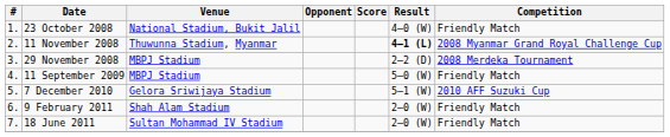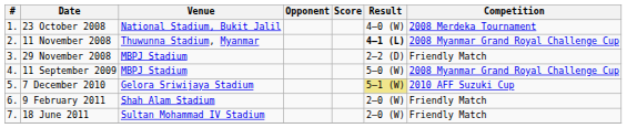 <table class="wikitable" style="font-size: 95%;">
 <tr>
 <th>#</th>
 <th>Date</th>
 <th>Venue</th>
 <th>Opponent</th>
 <th>Score</th>
 <th>Result</th>
 <th>Competition</th>
 </tr>
 <tr>
 <td>1.</td>
 <td>23 October 2008</td>
 <td><a href='#'>National Stadium, Bukit Jalil</a></td>
 <td></td>
 <td></td>
 <td>4–0 (W)</td>
-<td>Friendly Match</td>
+<td><a href='#'>2008 Merdeka Tournament</a></td>
 </tr>
 <tr>
 <td>2.</td>
 <td>11 November 2008</td>
 <td><a href='#'>Thuwunna Stadium</a>, <a href='#'>Myanmar</a></td>
 <td></td>
 <td></td>
 <td><strong>4–1 (L)</strong></td>
 <td><a href='#'>2008 Myanmar Grand Royal Challenge Cup</a></td>
 </tr>
 <tr>
 <td>3.</td>
 <td>29 November 2008</td>
 <td><a href='#'>MBPJ Stadium</a></td>
 <td></td>
 <td></td>
 <td>2–2 (D)</td>
-<td><a href='#'>2008 Merdeka Tournament</a></td>
+<td>Friendly Match</td>
 </tr>
 <tr>
 <td>4.</td>
 <td>11 September 2009</td>
 <td><a href='#'>MBPJ Stadium</a></td>
 <td></td>
 <td></td>
 <td>5–0 (W)</td>
-<td>Friendly Match</td>
+<td><a href='#'>2008 Myanmar Grand Royal Challenge Cup</a></td>
 </tr>
 <tr>
 <td>5.</td>
 <td>7 December 2010</td>
 <td><a href='#'>Gelora Sriwijaya Stadium</a></td>
 <td></td>
 <td></td>
-<td>5–1 (W)</td>
+<td style="background: khaki;">5–1 (W)</td>
 <td><a href='#'>2010 AFF Suzuki Cup</a></td>
 </tr>
 <tr>
 <td>6.</td>
 <td>9 February 2011</td>
 <td><a href='#'>Shah Alam Stadium</a></td>
 <td></td>
 <td></td>
 <td>2–0 (W)</td>
 <td>Friendly Match</td>
 </tr>
 <tr>
 <td>7.</td>
 <td>18 June 2011</td>
 <td><a href='#'>Sultan Mohammad IV Stadium</a></td>
 <td></td>
 <td></td>
 <td>2–0 (W)</td>
 <td>Friendly Match</td>
 </tr>
 <tr>
 </tr>
 </table>
